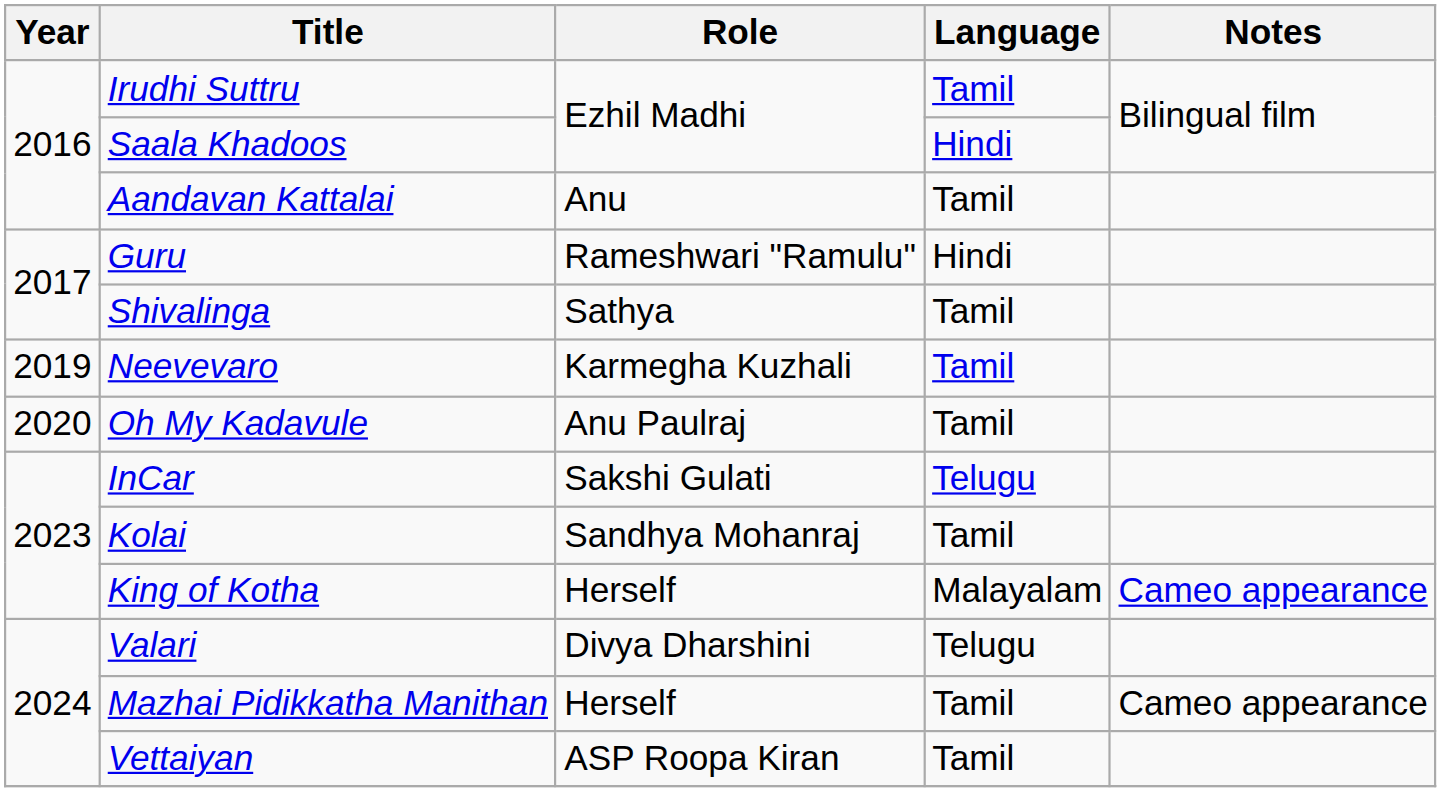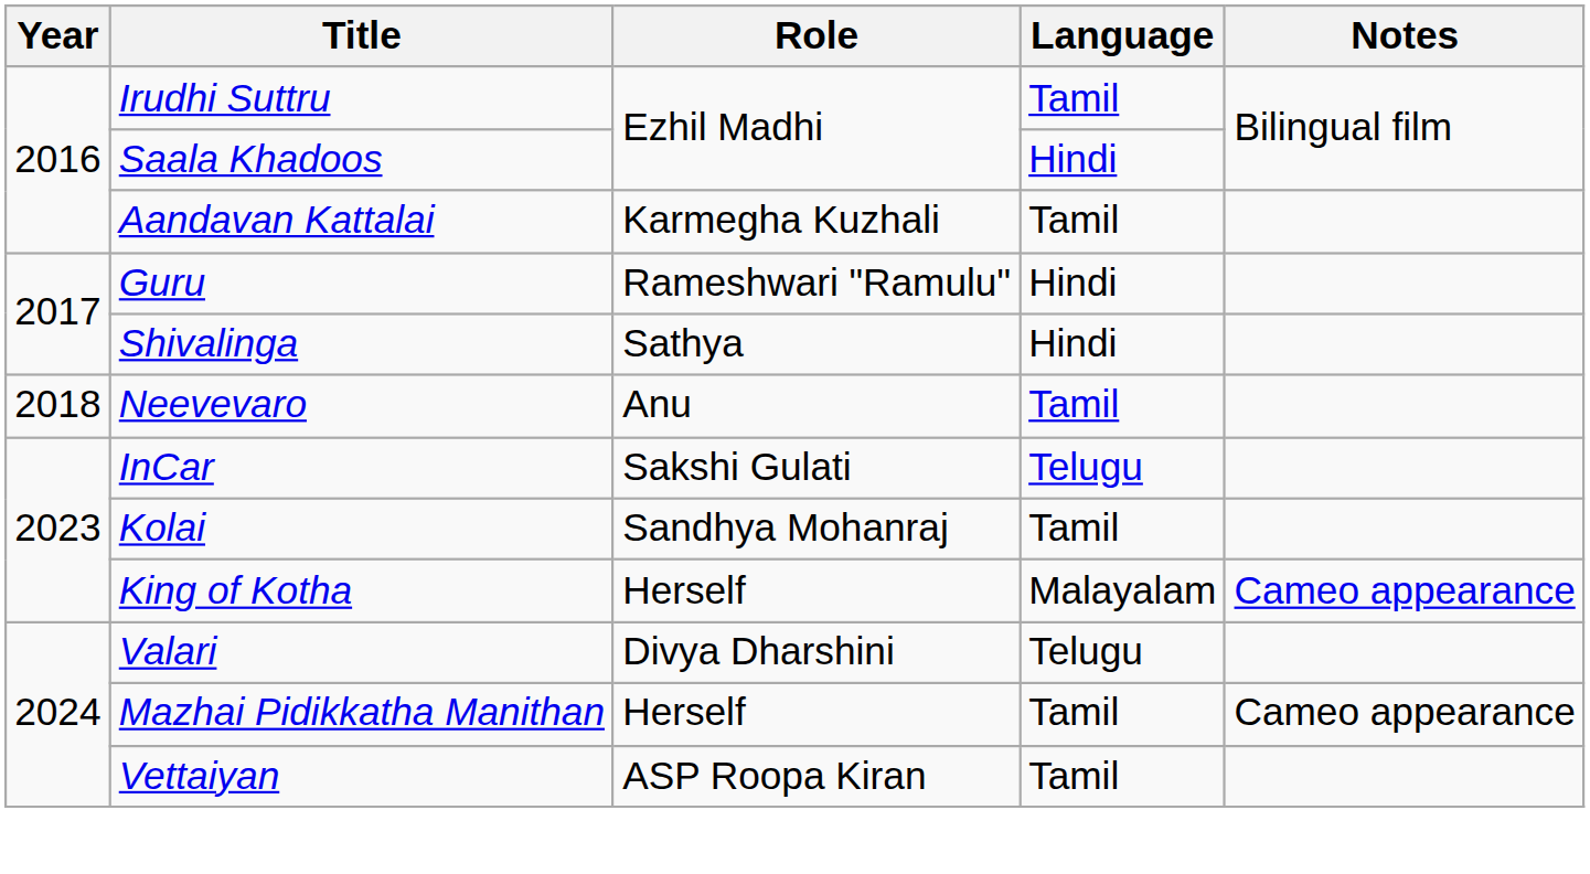 <table class="wikitable sortable">
 <tr>
 <th>Year</th>
 <th>Title</th>
 <th>Role</th>
 <th>Language</th>
 <th class=unsortable>Notes</th>
 </tr>
 <tr>
 <td rowspan="3">2016</td>
 <td><em><a href='#'>Irudhi Suttru</a></em></td>
 <td rowspan="2">Ezhil Madhi</td>
 <td><a href='#'>Tamil</a></td>
 <td rowspan="2">Bilingual film</td>
 </tr>
 <tr>
 <td><em><a href='#'>Saala Khadoos</a></em></td>
 <td><a href='#'>Hindi</a></td>
 </tr>
 <tr>
 <td><a href='#'><em>Aandavan Kattalai</em></a></td>
-<td>Anu</td>
+<td>Karmegha Kuzhali</td>
 <td>Tamil</td>
 <td></td>
 </tr>
 <tr>
 <td rowspan=2>2017</td>
 <td><a href='#'><em>Guru</em></a></td>
 <td>Rameshwari "Ramulu"</td>
 <td>Hindi</td>
 <td></td>
 </tr>
 <tr>
 <td><a href='#'><em>Shivalinga</em></a></td>
 <td>Sathya</td>
-<td>Tamil</td>
+<td>Hindi</td>
 <td></td>
 </tr>
 <tr>
-<td>2019</td>
+<td>2018</td>
 <td><em><a href='#'>Neevevaro</a></em></td>
-<td>Karmegha Kuzhali</td>
+<td>Anu</td>
 <td><a href='#'>Tamil</a></td>
-<td></td>
-</tr>
-<tr>
-<td>2020</td>
-<td><em><a href='#'>Oh My Kadavule</a></em></td>
-<td>Anu Paulraj</td>
-<td>Tamil</td>
 <td></td>
 </tr>
 <tr>
 <td rowspan="3">2023</td>
 <td><em><a href='#'>InCar</a></em></td>
 <td>Sakshi Gulati</td>
 <td><a href='#'>Telugu</a></td>
 <td></td>
 </tr>
 <tr>
 <td><em><a href='#'>Kolai</a></em></td>
 <td>Sandhya Mohanraj</td>
 <td>Tamil</td>
 <td></td>
 </tr>
 <tr>
 <td><em><a href='#'>King of Kotha</a></em></td>
 <td>Herself</td>
 <td>Malayalam</td>
 <td><a href='#'>Cameo appearance</a></td>
 </tr>
 <tr>
 <td rowspan="3">2024</td>
 <td><em><a href='#'>Valari</a></em></td>
 <td>Divya Dharshini</td>
 <td>Telugu</td>
 <td></td>
 </tr>
 <tr>
 <td><em><a href='#'>Mazhai Pidikkatha Manithan</a></em></td>
 <td>Herself</td>
 <td>Tamil</td>
 <td>Cameo appearance</td>
 </tr>
 <tr>
 <td><em><a href='#'>Vettaiyan</a></em></td>
 <td>ASP Roopa Kiran</td>
 <td>Tamil</td>
 <td></td>
 </tr>
 <tr>
 </tr>
 </table>
